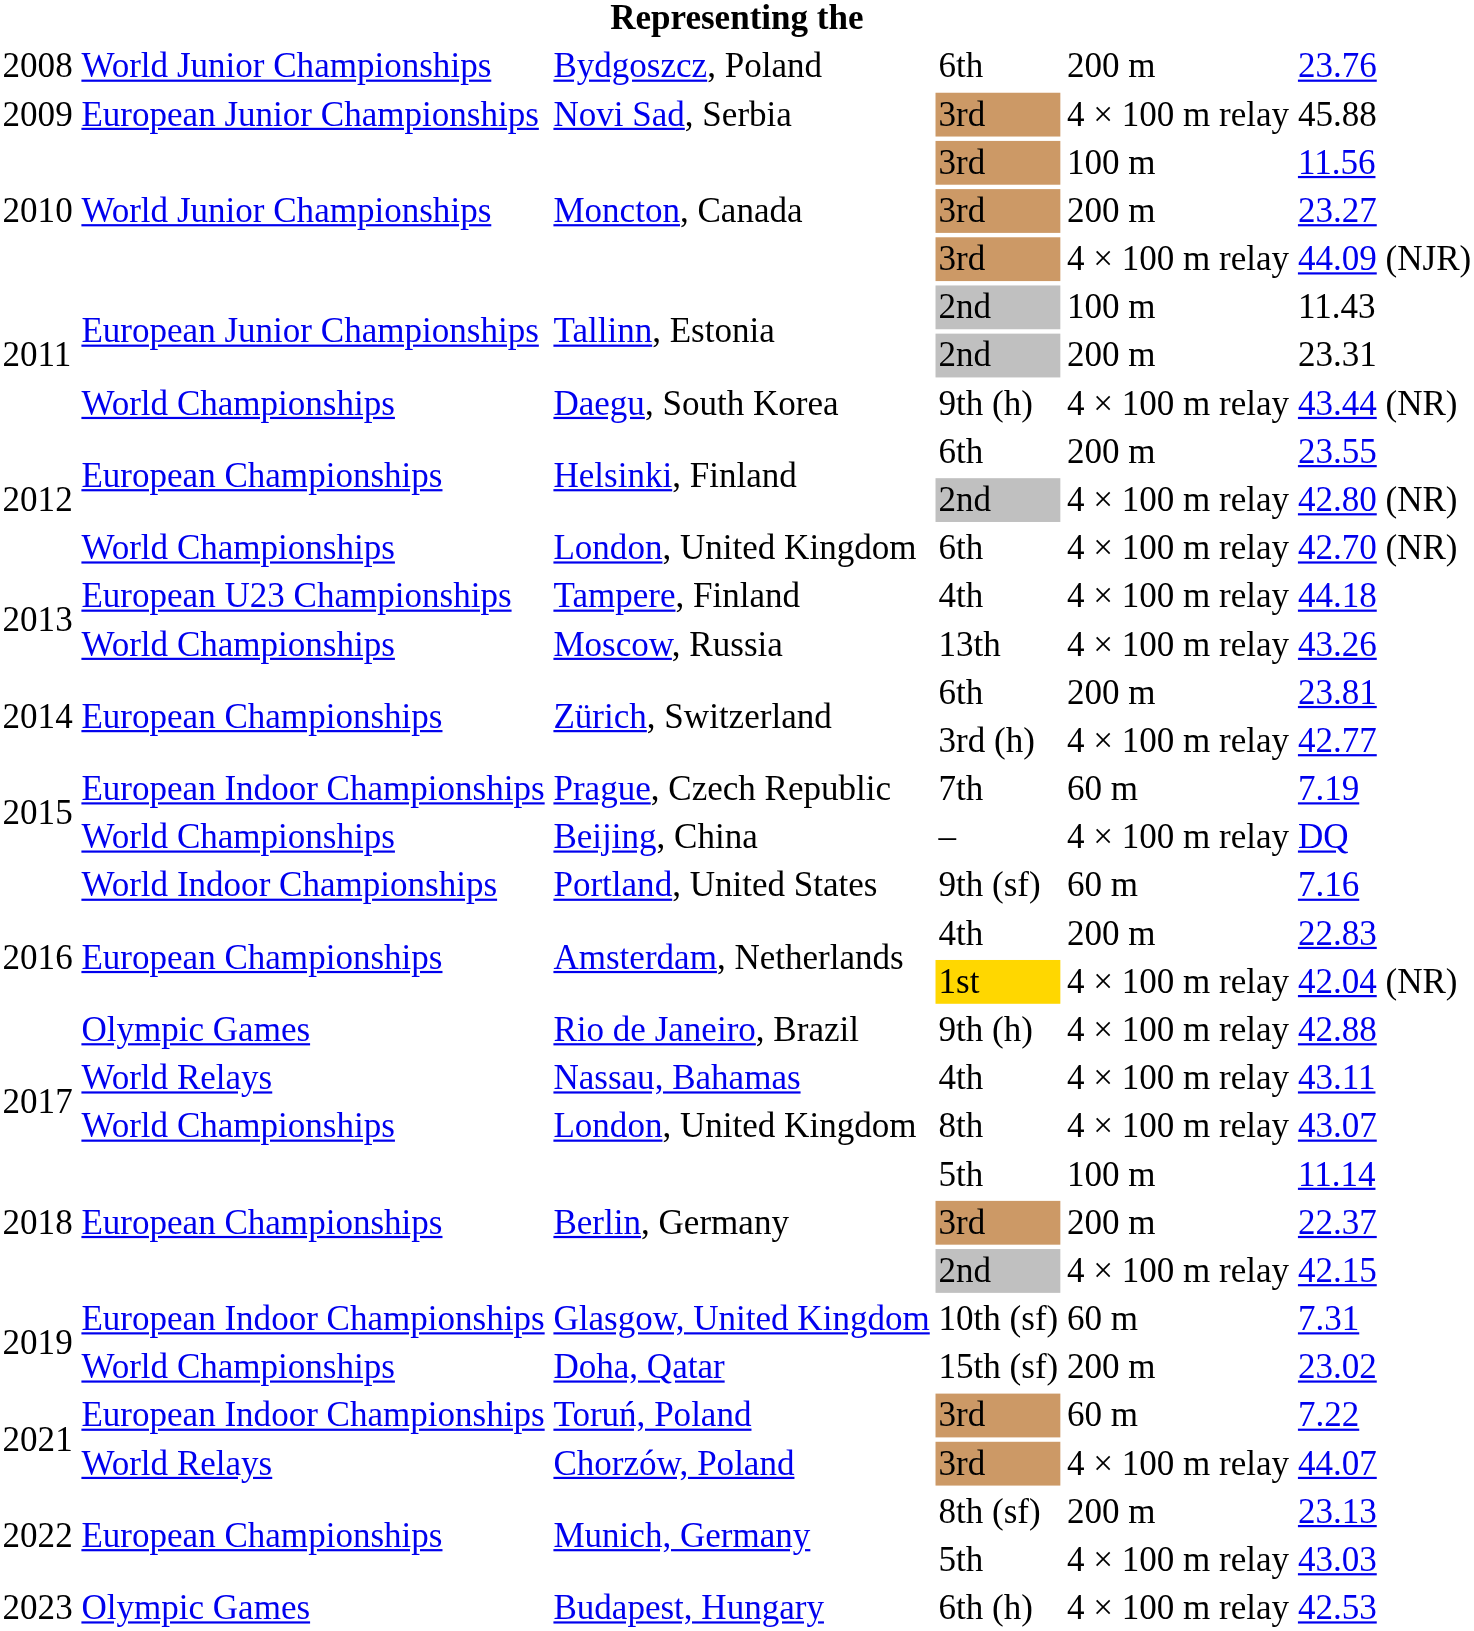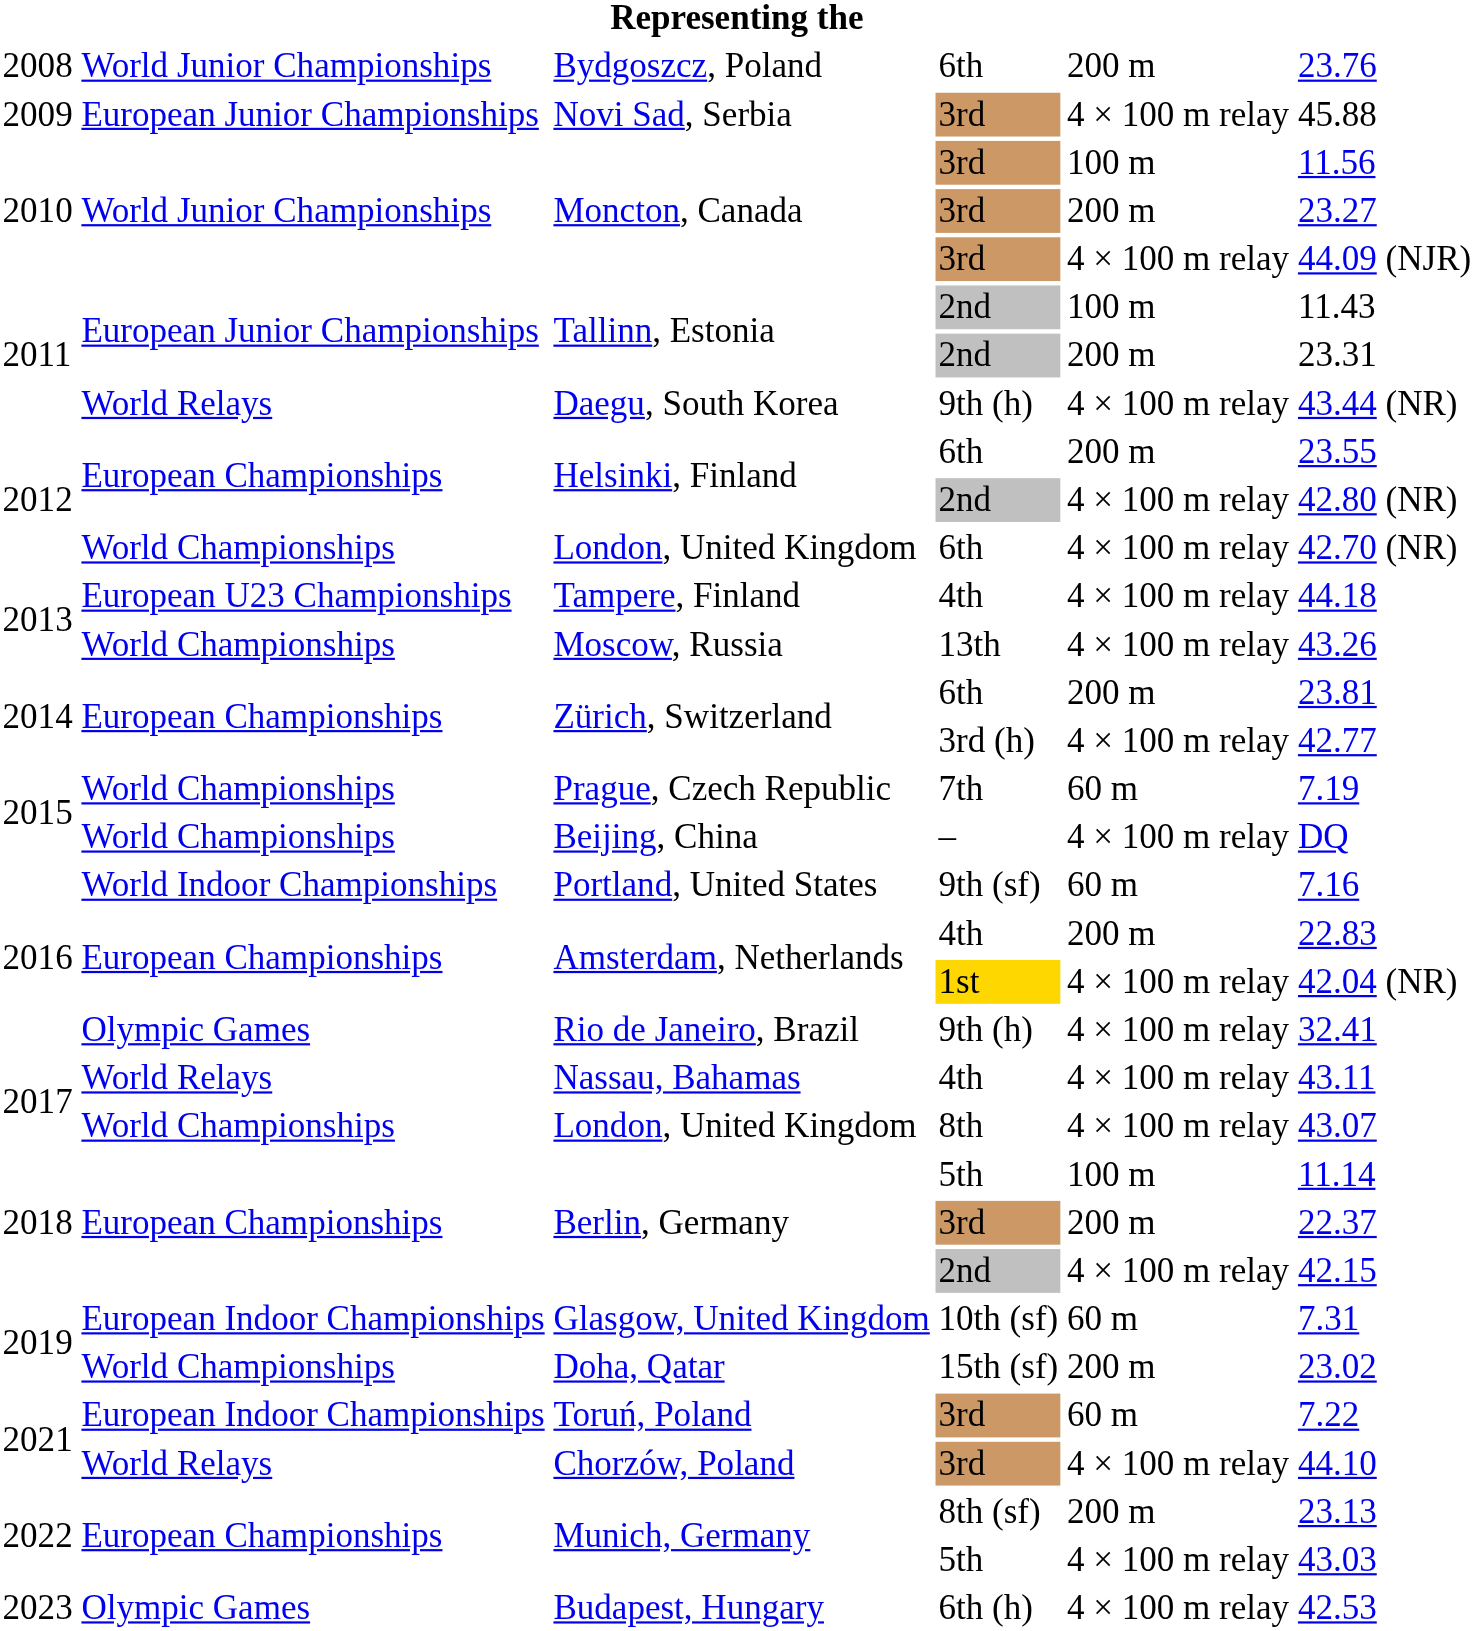 <table>
 <tr>
 <th colspan="6">Representing the </th>
 </tr>
 <tr>
 <td rowspan=1>2008</td>
 <td rowspan=1><a href='#'>World Junior Championships</a></td>
 <td rowspan=1><a href='#'>Bydgoszcz</a>, Poland</td>
 <td>6th</td>
 <td>200 m</td>
 <td><a href='#'>23.76</a></td>
 </tr>
 <tr>
 <td rowspan=1>2009</td>
 <td rowspan=1><a href='#'>European Junior Championships</a></td>
 <td rowspan=1><a href='#'>Novi Sad</a>, Serbia</td>
 <td bgcolor=cc9966>3rd</td>
 <td>4 × 100 m relay</td>
 <td>45.88</td>
 </tr>
 <tr>
 <td rowspan=3>2010</td>
 <td rowspan=3><a href='#'>World Junior Championships</a></td>
 <td rowspan=3><a href='#'>Moncton</a>, Canada</td>
 <td bgcolor=cc9966>3rd</td>
 <td>100 m</td>
 <td><a href='#'>11.56</a></td>
 </tr>
 <tr>
 <td bgcolor=cc9966>3rd</td>
 <td>200 m</td>
 <td><a href='#'>23.27</a></td>
 </tr>
 <tr>
 <td bgcolor=cc9966>3rd</td>
 <td>4 × 100 m relay</td>
 <td><a href='#'>44.09</a> (NJR)</td>
 </tr>
 <tr>
 <td rowspan=3>2011</td>
 <td rowspan=2><a href='#'>European Junior Championships</a></td>
 <td rowspan=2><a href='#'>Tallinn</a>, Estonia</td>
 <td bgcolor=silver>2nd</td>
 <td>100 m</td>
 <td>11.43</td>
 </tr>
 <tr>
 <td bgcolor=silver>2nd</td>
 <td>200 m</td>
 <td>23.31</td>
 </tr>
 <tr>
-<td rowspan=1><a href='#'>World Championships</a></td>
+<td><a href='#'>World Relays</a></td>
 <td rowspan=1><a href='#'>Daegu</a>, South Korea</td>
 <td>9th (h)</td>
 <td>4 × 100 m relay</td>
 <td><a href='#'>43.44</a> (NR)</td>
 </tr>
 <tr>
 <td rowspan=3>2012</td>
 <td rowspan=2><a href='#'>European Championships</a></td>
 <td rowspan=2><a href='#'>Helsinki</a>, Finland</td>
 <td>6th</td>
 <td>200 m</td>
 <td><a href='#'>23.55</a></td>
 </tr>
 <tr>
 <td bgcolor=silver>2nd</td>
 <td>4 × 100 m relay</td>
 <td><a href='#'>42.80</a> (NR)</td>
 </tr>
 <tr>
 <td><a href='#'>World Championships</a></td>
 <td rowspan=1><a href='#'>London</a>, United Kingdom</td>
 <td>6th</td>
 <td>4 × 100 m relay</td>
 <td><a href='#'>42.70</a> (NR)</td>
 </tr>
 <tr>
 <td rowspan=2>2013</td>
 <td rowspan=1><a href='#'>European U23 Championships</a></td>
 <td rowspan=1><a href='#'>Tampere</a>, Finland</td>
 <td>4th</td>
 <td>4 × 100 m relay</td>
 <td><a href='#'>44.18</a></td>
 </tr>
 <tr>
 <td><a href='#'>World Championships</a></td>
 <td><a href='#'>Moscow</a>, Russia</td>
 <td>13th</td>
 <td>4 × 100 m relay</td>
 <td><a href='#'>43.26</a></td>
 </tr>
 <tr>
 <td rowspan=2>2014</td>
 <td rowspan=2><a href='#'>European Championships</a></td>
 <td rowspan=2><a href='#'>Zürich</a>, Switzerland</td>
 <td>6th</td>
 <td>200 m</td>
 <td><a href='#'>23.81</a></td>
 </tr>
 <tr>
 <td>3rd (h)</td>
 <td>4 × 100 m relay</td>
 <td><a href='#'>42.77</a></td>
 </tr>
 <tr>
 <td rowspan=2>2015</td>
-<td><a href='#'>European Indoor Championships</a></td>
+<td rowspan=1><a href='#'>World Championships</a></td>
 <td><a href='#'>Prague</a>, Czech Republic</td>
 <td>7th</td>
 <td>60 m</td>
 <td><a href='#'>7.19</a></td>
 </tr>
 <tr>
 <td rowspan=1><a href='#'>World Championships</a></td>
 <td rowspan=1><a href='#'>Beijing</a>, China</td>
 <td>–</td>
 <td>4 × 100 m relay</td>
 <td><a href='#'>DQ</a></td>
 </tr>
 <tr>
 <td rowspan=4>2016</td>
 <td><a href='#'>World Indoor Championships</a></td>
 <td><a href='#'>Portland</a>, United States</td>
 <td>9th (sf)</td>
 <td>60 m</td>
 <td><a href='#'>7.16</a></td>
 </tr>
 <tr>
 <td rowspan=2><a href='#'>European Championships</a></td>
 <td rowspan=2><a href='#'>Amsterdam</a>, Netherlands</td>
 <td>4th</td>
 <td>200 m</td>
 <td><a href='#'>22.83</a></td>
 </tr>
 <tr>
 <td bgcolor=gold>1st</td>
 <td>4 × 100 m relay</td>
 <td><a href='#'>42.04</a> (NR)</td>
 </tr>
 <tr>
 <td rowspan=1><a href='#'>Olympic Games</a></td>
 <td rowspan13><a href='#'>Rio de Janeiro</a>, Brazil</td>
 <td>9th (h)</td>
 <td>4 × 100 m relay</td>
-<td><a href='#'>42.88</a></td>
+<td><a href='#'>32.41</a></td>
 </tr>
 <tr>
 <td rowspan=2>2017</td>
 <td><a href='#'>World Relays</a></td>
 <td><a href='#'>Nassau, Bahamas</a></td>
 <td>4th</td>
 <td>4 × 100 m relay</td>
 <td><a href='#'>43.11</a></td>
 </tr>
 <tr>
 <td rowspan=1><a href='#'>World Championships</a></td>
 <td rowspan=1><a href='#'>London</a>, United Kingdom</td>
 <td>8th</td>
 <td>4 × 100 m relay</td>
 <td><a href='#'>43.07</a></td>
 </tr>
 <tr>
 <td rowspan=3>2018</td>
 <td rowspan=3><a href='#'>European Championships</a></td>
 <td rowspan=3><a href='#'>Berlin</a>, Germany</td>
 <td>5th</td>
 <td>100 m</td>
 <td><a href='#'>11.14</a></td>
 </tr>
 <tr>
 <td bgcolor=cc9966>3rd</td>
 <td>200 m</td>
 <td><a href='#'>22.37</a></td>
 </tr>
 <tr>
 <td bgcolor=silver>2nd</td>
 <td>4 × 100 m relay</td>
 <td><a href='#'>42.15</a></td>
 </tr>
 <tr>
 <td rowspan=2>2019</td>
 <td><a href='#'>European Indoor Championships</a></td>
 <td><a href='#'>Glasgow, United Kingdom</a></td>
 <td>10th (sf)</td>
 <td>60 m</td>
 <td><a href='#'>7.31</a></td>
 </tr>
 <tr>
 <td><a href='#'>World Championships</a></td>
 <td><a href='#'>Doha, Qatar</a></td>
 <td>15th (sf)</td>
 <td>200 m</td>
 <td><a href='#'>23.02</a></td>
 </tr>
 <tr>
 <td rowspan=2>2021</td>
 <td><a href='#'>European Indoor Championships</a></td>
 <td><a href='#'>Toruń, Poland</a></td>
 <td bgcolor=cc9966>3rd</td>
 <td>60 m</td>
 <td><a href='#'>7.22</a></td>
 </tr>
 <tr>
 <td><a href='#'>World Relays</a></td>
 <td><a href='#'>Chorzów, Poland</a></td>
 <td bgcolor=cc9966>3rd</td>
 <td>4 × 100 m relay</td>
-<td><a href='#'>44.07</a></td>
+<td><a href='#'>44.10</a></td>
 </tr>
 <tr>
 <td rowspan=2>2022</td>
 <td rowspan=2><a href='#'>European Championships</a></td>
 <td rowspan=2><a href='#'>Munich, Germany</a></td>
 <td>8th (sf)</td>
 <td>200 m</td>
 <td><a href='#'>23.13</a></td>
 </tr>
 <tr>
 <td>5th</td>
 <td>4 × 100 m relay</td>
 <td><a href='#'>43.03</a></td>
 </tr>
 <tr>
 <td>2023</td>
 <td rowspan=1><a href='#'>Olympic Games</a></td>
 <td><a href='#'>Budapest, Hungary</a></td>
 <td>6th (h)</td>
 <td>4 × 100 m relay</td>
 <td><a href='#'>42.53</a></td>
 </tr>
 </table>
